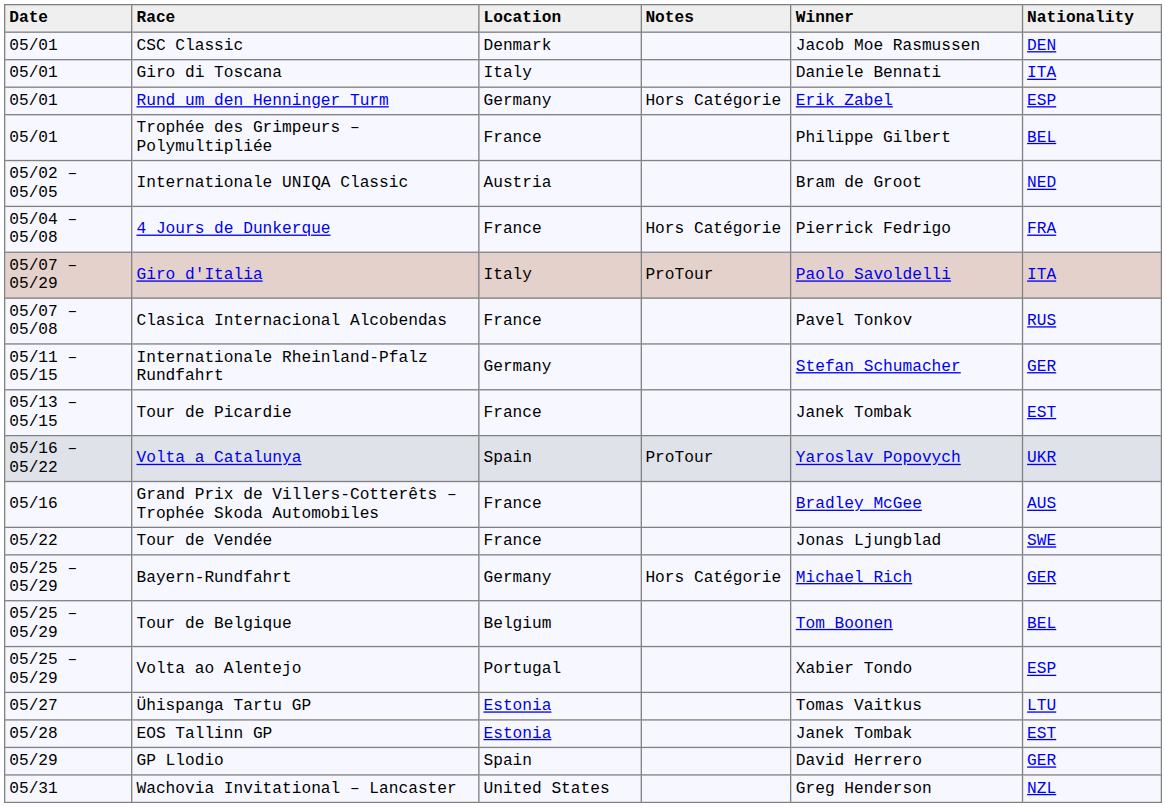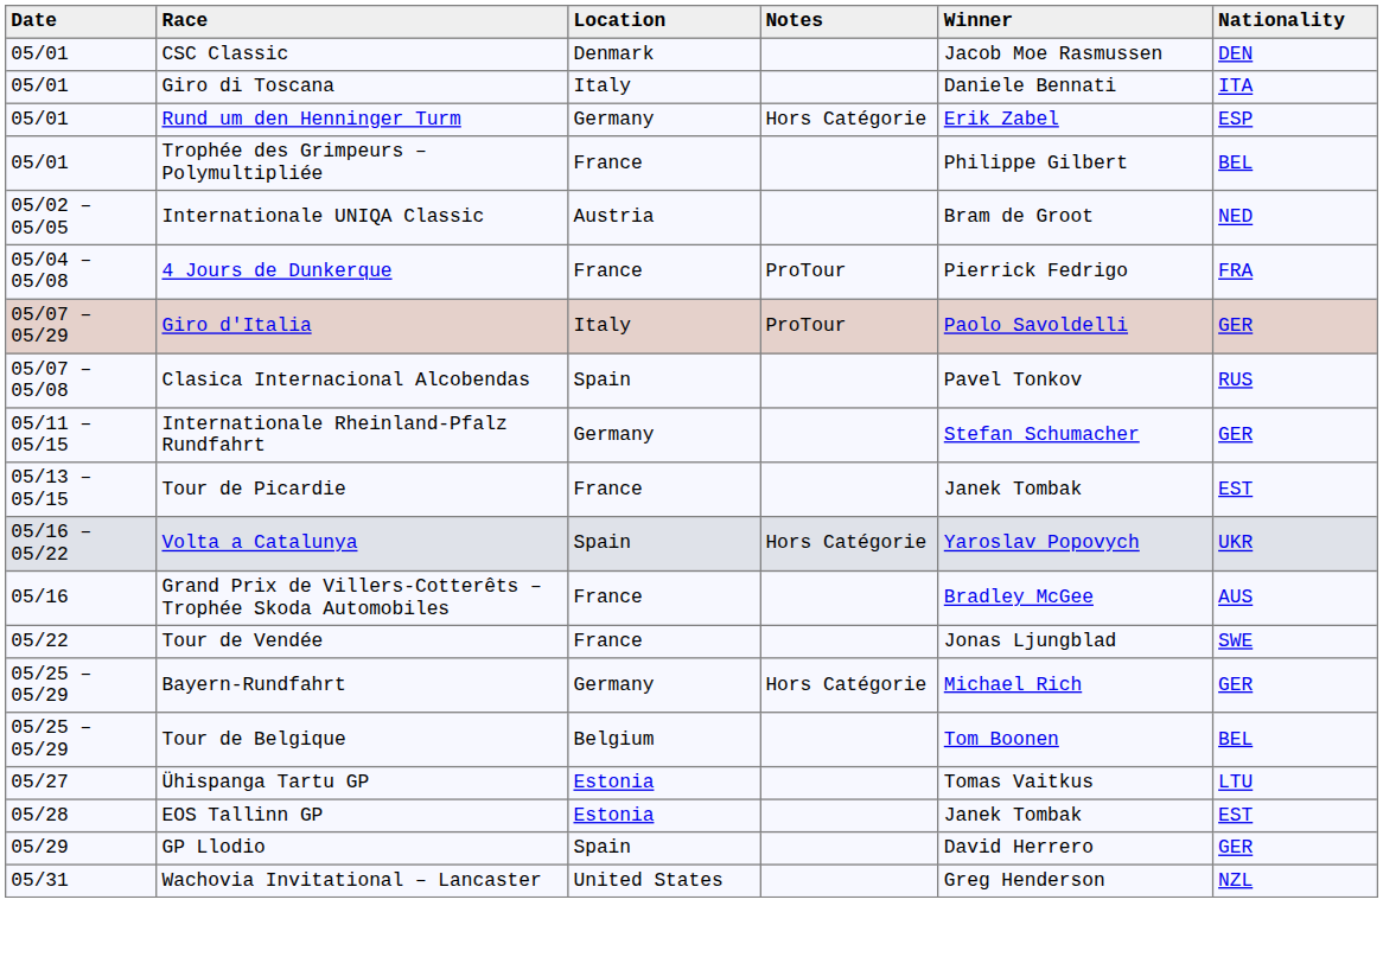 <table width="100%" bgcolor="#f7f8ff" cellpadding="3" cellspacing="0" border="1" style="font-size: 95%; border: gray solid 1px; border-collapse: collapse;">
 <tr bgcolor="#efefef">
 <td width="11%"><strong>Date</strong></td>
 <td width="30%"><strong>Race</strong></td>
 <td width="14%"><strong>Location</strong></td>
 <td width="13%"><strong>Notes</strong></td>
 <td width="20%"><strong>Winner</strong></td>
 <td width="14%"><strong>Nationality</strong></td>
 </tr>
 <tr>
 <td>05/01</td>
 <td>CSC Classic</td>
 <td>Denmark</td>
 <td></td>
 <td>Jacob Moe Rasmussen</td>
 <td><a href='#'>DEN</a></td>
 </tr>
 <tr>
 <td>05/01</td>
 <td>Giro di Toscana</td>
 <td>Italy</td>
 <td></td>
 <td>Daniele Bennati</td>
 <td><a href='#'>ITA</a></td>
 </tr>
 <tr>
 <td>05/01</td>
 <td><a href='#'>Rund um den Henninger Turm</a></td>
 <td>Germany</td>
 <td>Hors Catégorie</td>
 <td><a href='#'>Erik Zabel</a></td>
 <td><a href='#'>ESP</a></td>
 </tr>
 <tr>
 <td>05/01</td>
 <td>Trophée des Grimpeurs – Polymultipliée</td>
 <td>France</td>
 <td></td>
 <td>Philippe Gilbert</td>
 <td><a href='#'>BEL</a></td>
 </tr>
 <tr>
 <td>05/02 – 05/05</td>
 <td>Internationale UNIQA Classic</td>
 <td>Austria</td>
 <td></td>
 <td>Bram de Groot</td>
 <td><a href='#'>NED</a></td>
 </tr>
 <tr>
 <td>05/04 – 05/08</td>
 <td><a href='#'>4 Jours de Dunkerque</a></td>
 <td>France</td>
-<td>Hors Catégorie</td>
+<td>ProTour</td>
 <td>Pierrick Fedrigo</td>
 <td><a href='#'>FRA</a></td>
 </tr>
 <tr bgcolor="#e5d1cb">
 <td>05/07 – 05/29</td>
 <td><a href='#'>Giro d'Italia</a></td>
 <td>Italy</td>
 <td>ProTour</td>
 <td><a href='#'>Paolo Savoldelli</a></td>
-<td><a href='#'>ITA</a></td>
+<td><a href='#'>GER</a></td>
 </tr>
 <tr>
 <td>05/07 – 05/08</td>
 <td>Clasica Internacional  Alcobendas</td>
-<td>France</td>
+<td>Spain</td>
 <td></td>
 <td>Pavel Tonkov</td>
 <td><a href='#'>RUS</a></td>
 </tr>
 <tr>
 <td>05/11 – 05/15</td>
 <td>Internationale Rheinland-Pfalz Rundfahrt</td>
 <td>Germany</td>
 <td></td>
 <td><a href='#'>Stefan Schumacher</a></td>
 <td><a href='#'>GER</a></td>
 </tr>
 <tr>
 <td>05/13 – 05/15</td>
 <td>Tour de Picardie</td>
 <td>France</td>
 <td></td>
 <td>Janek Tombak</td>
 <td><a href='#'>EST</a></td>
 </tr>
 <tr bgcolor="#dfe2e9">
 <td>05/16 – 05/22</td>
 <td><a href='#'>Volta a Catalunya</a></td>
 <td>Spain</td>
-<td>ProTour</td>
+<td>Hors Catégorie</td>
 <td><a href='#'>Yaroslav Popovych</a></td>
 <td><a href='#'>UKR</a></td>
 </tr>
 <tr>
 <td>05/16</td>
 <td>Grand Prix de Villers-Cotterêts – Trophée Skoda Automobiles</td>
 <td>France</td>
 <td></td>
 <td><a href='#'>Bradley McGee</a></td>
 <td><a href='#'>AUS</a></td>
 </tr>
 <tr>
 <td>05/22</td>
 <td>Tour de Vendée</td>
 <td>France</td>
 <td></td>
 <td>Jonas Ljungblad</td>
 <td><a href='#'>SWE</a></td>
 </tr>
 <tr>
 <td>05/25 – 05/29</td>
 <td>Bayern-Rundfahrt</td>
 <td>Germany</td>
 <td>Hors Catégorie</td>
 <td><a href='#'>Michael Rich</a></td>
 <td><a href='#'>GER</a></td>
 </tr>
 <tr>
 <td>05/25 – 05/29</td>
 <td>Tour de Belgique</td>
 <td>Belgium</td>
 <td></td>
 <td><a href='#'>Tom Boonen</a></td>
 <td><a href='#'>BEL</a></td>
 </tr>
 <tr>
-<td>05/25 – 05/29</td>
-<td>Volta ao Alentejo</td>
-<td>Portugal</td>
-<td></td>
-<td>Xabier Tondo</td>
-<td><a href='#'>ESP</a></td>
-</tr>
-<tr>
 <td>05/27</td>
 <td>Ühispanga Tartu GP</td>
 <td><a href='#'>Estonia</a></td>
 <td></td>
 <td>Tomas Vaitkus</td>
 <td><a href='#'>LTU</a></td>
 </tr>
 <tr>
 <td>05/28</td>
 <td>EOS Tallinn GP</td>
 <td><a href='#'>Estonia</a></td>
 <td></td>
 <td>Janek Tombak</td>
 <td><a href='#'>EST</a></td>
 </tr>
 <tr>
 <td>05/29</td>
 <td>GP Llodio</td>
 <td>Spain</td>
 <td></td>
 <td>David Herrero</td>
 <td><a href='#'>GER</a></td>
 </tr>
 <tr>
 <td>05/31</td>
 <td>Wachovia Invitational – Lancaster</td>
 <td>United States</td>
 <td></td>
 <td>Greg Henderson</td>
 <td><a href='#'>NZL</a></td>
 </tr>
 </table>
